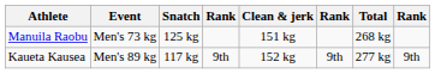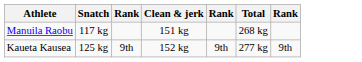 <table class="wikitable" style="font-size:90%;text-align:center">
 <tr>
 <th>Athlete</th>
-<th>Event</th>
 <th>Snatch</th>
 <th>Rank</th>
 <th>Clean & jerk</th>
 <th>Rank</th>
 <th>Total</th>
 <th>Rank</th>
 </tr>
 <tr align=center>
 <td align=left><a href='#'>Manuila Raobu</a></td>
-<td align=left>Men's 73 kg</td>
-<td>125 kg</td>
+<td>117 kg</td>
 <td></td>
 <td>151 kg</td>
 <td></td>
 <td>268 kg</td>
 <td></td>
 </tr>
 <tr align=center>
 <td align=left>Kaueta Kausea</td>
-<td align=left>Men's 89 kg</td>
-<td>117 kg</td>
+<td>125 kg</td>
 <td>9th</td>
 <td>152 kg</td>
 <td>9th</td>
 <td>277 kg</td>
 <td>9th</td>
 </tr>
 </table>
